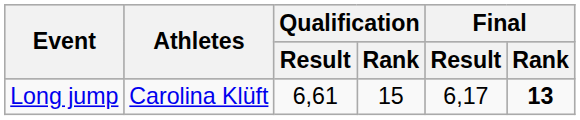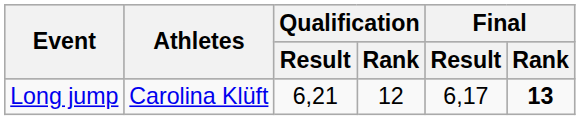 <table class="wikitable" border="1" style="font-size:90%">
 <tr>
 <th rowspan="2">Event</th>
 <th rowspan="2">Athletes</th>
 <th colspan="2">Qualification</th>
 <th colspan="2">Final</th>
 </tr>
 <tr>
 <th>Result</th>
 <th>Rank</th>
 <th>Result</th>
 <th>Rank</th>
 </tr>
 <tr>
 <td><a href='#'>Long jump</a></td>
 <td><a href='#'>Carolina Klüft</a></td>
-<td align=center>6,61</td>
-<td align=center>15</td>
+<td align=center>6,21</td>
+<td align=center>12</td>
 <td align=center>6,17</td>
 <td align=center><strong>13</strong></td>
 </tr>
 </table>
